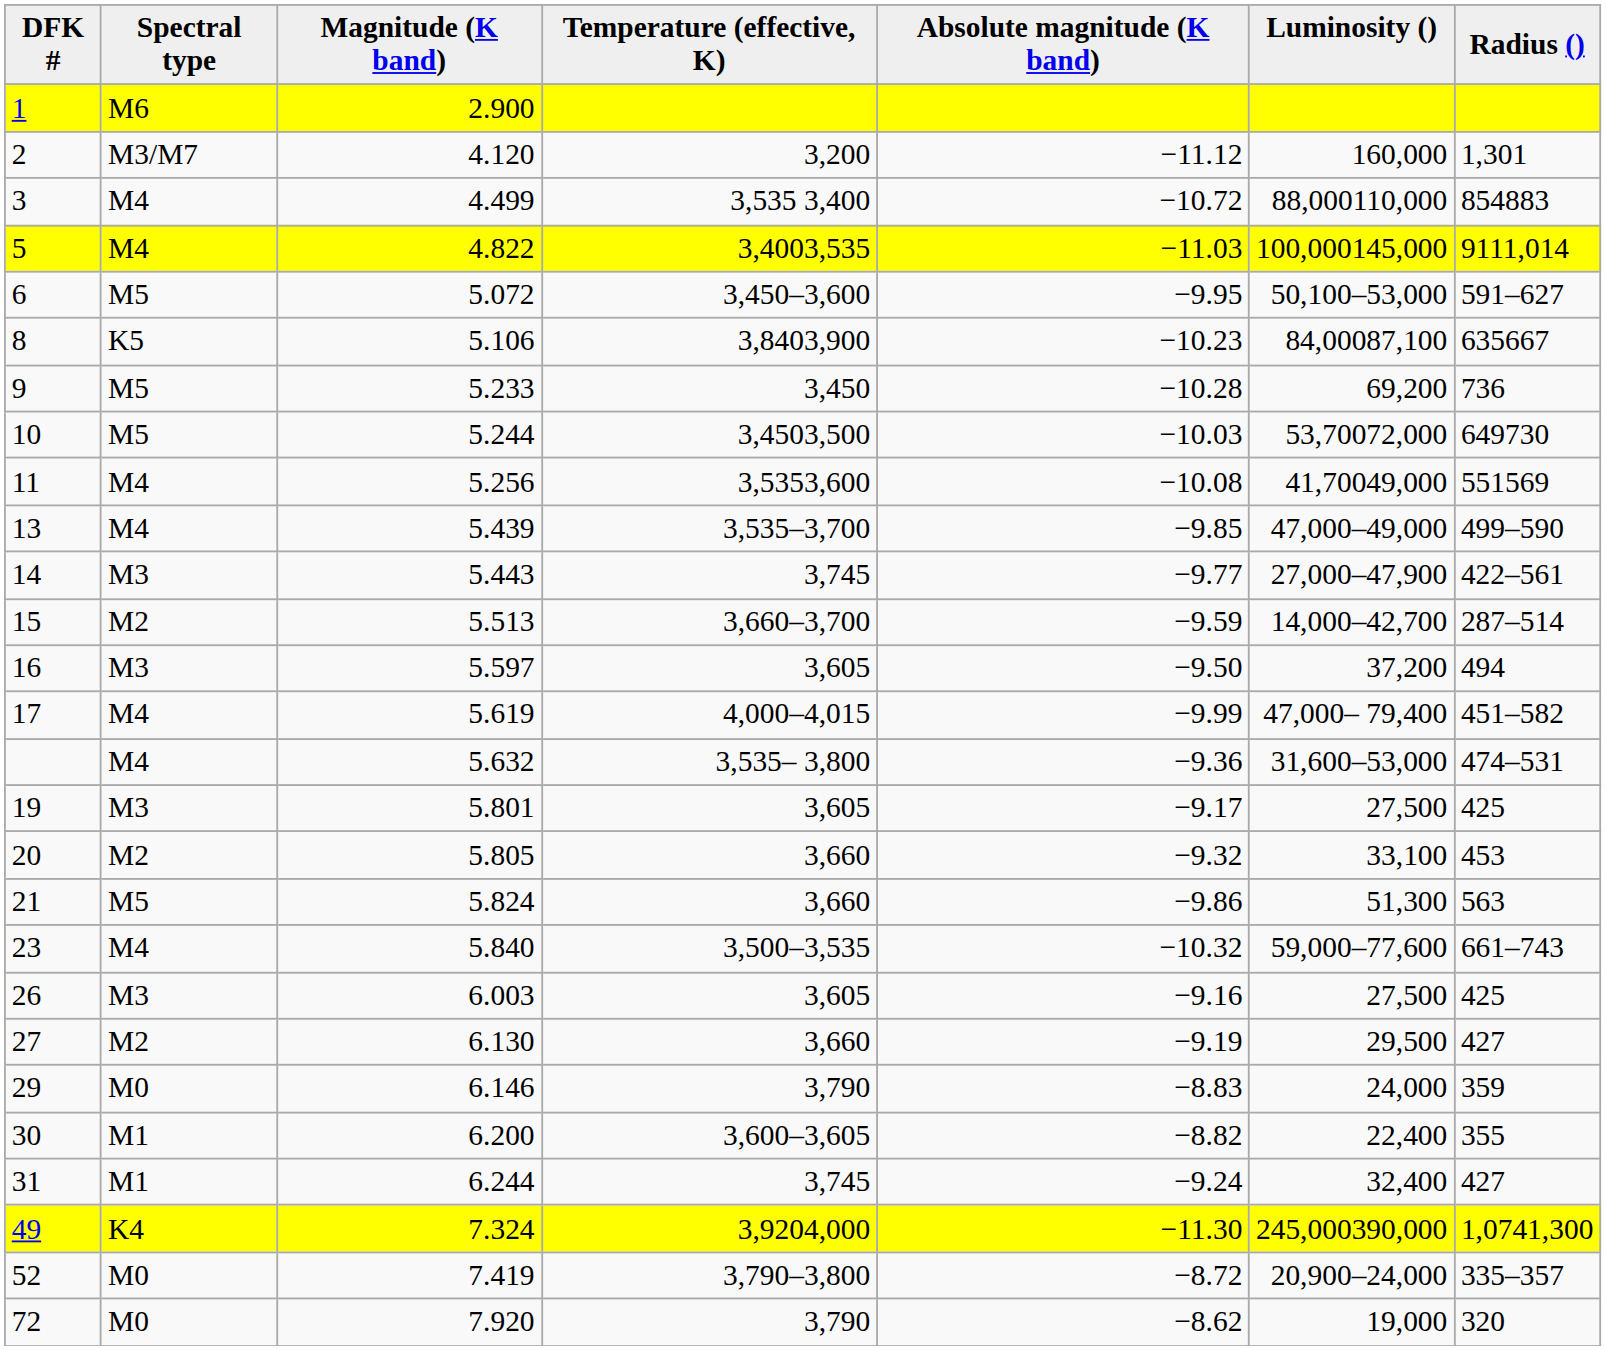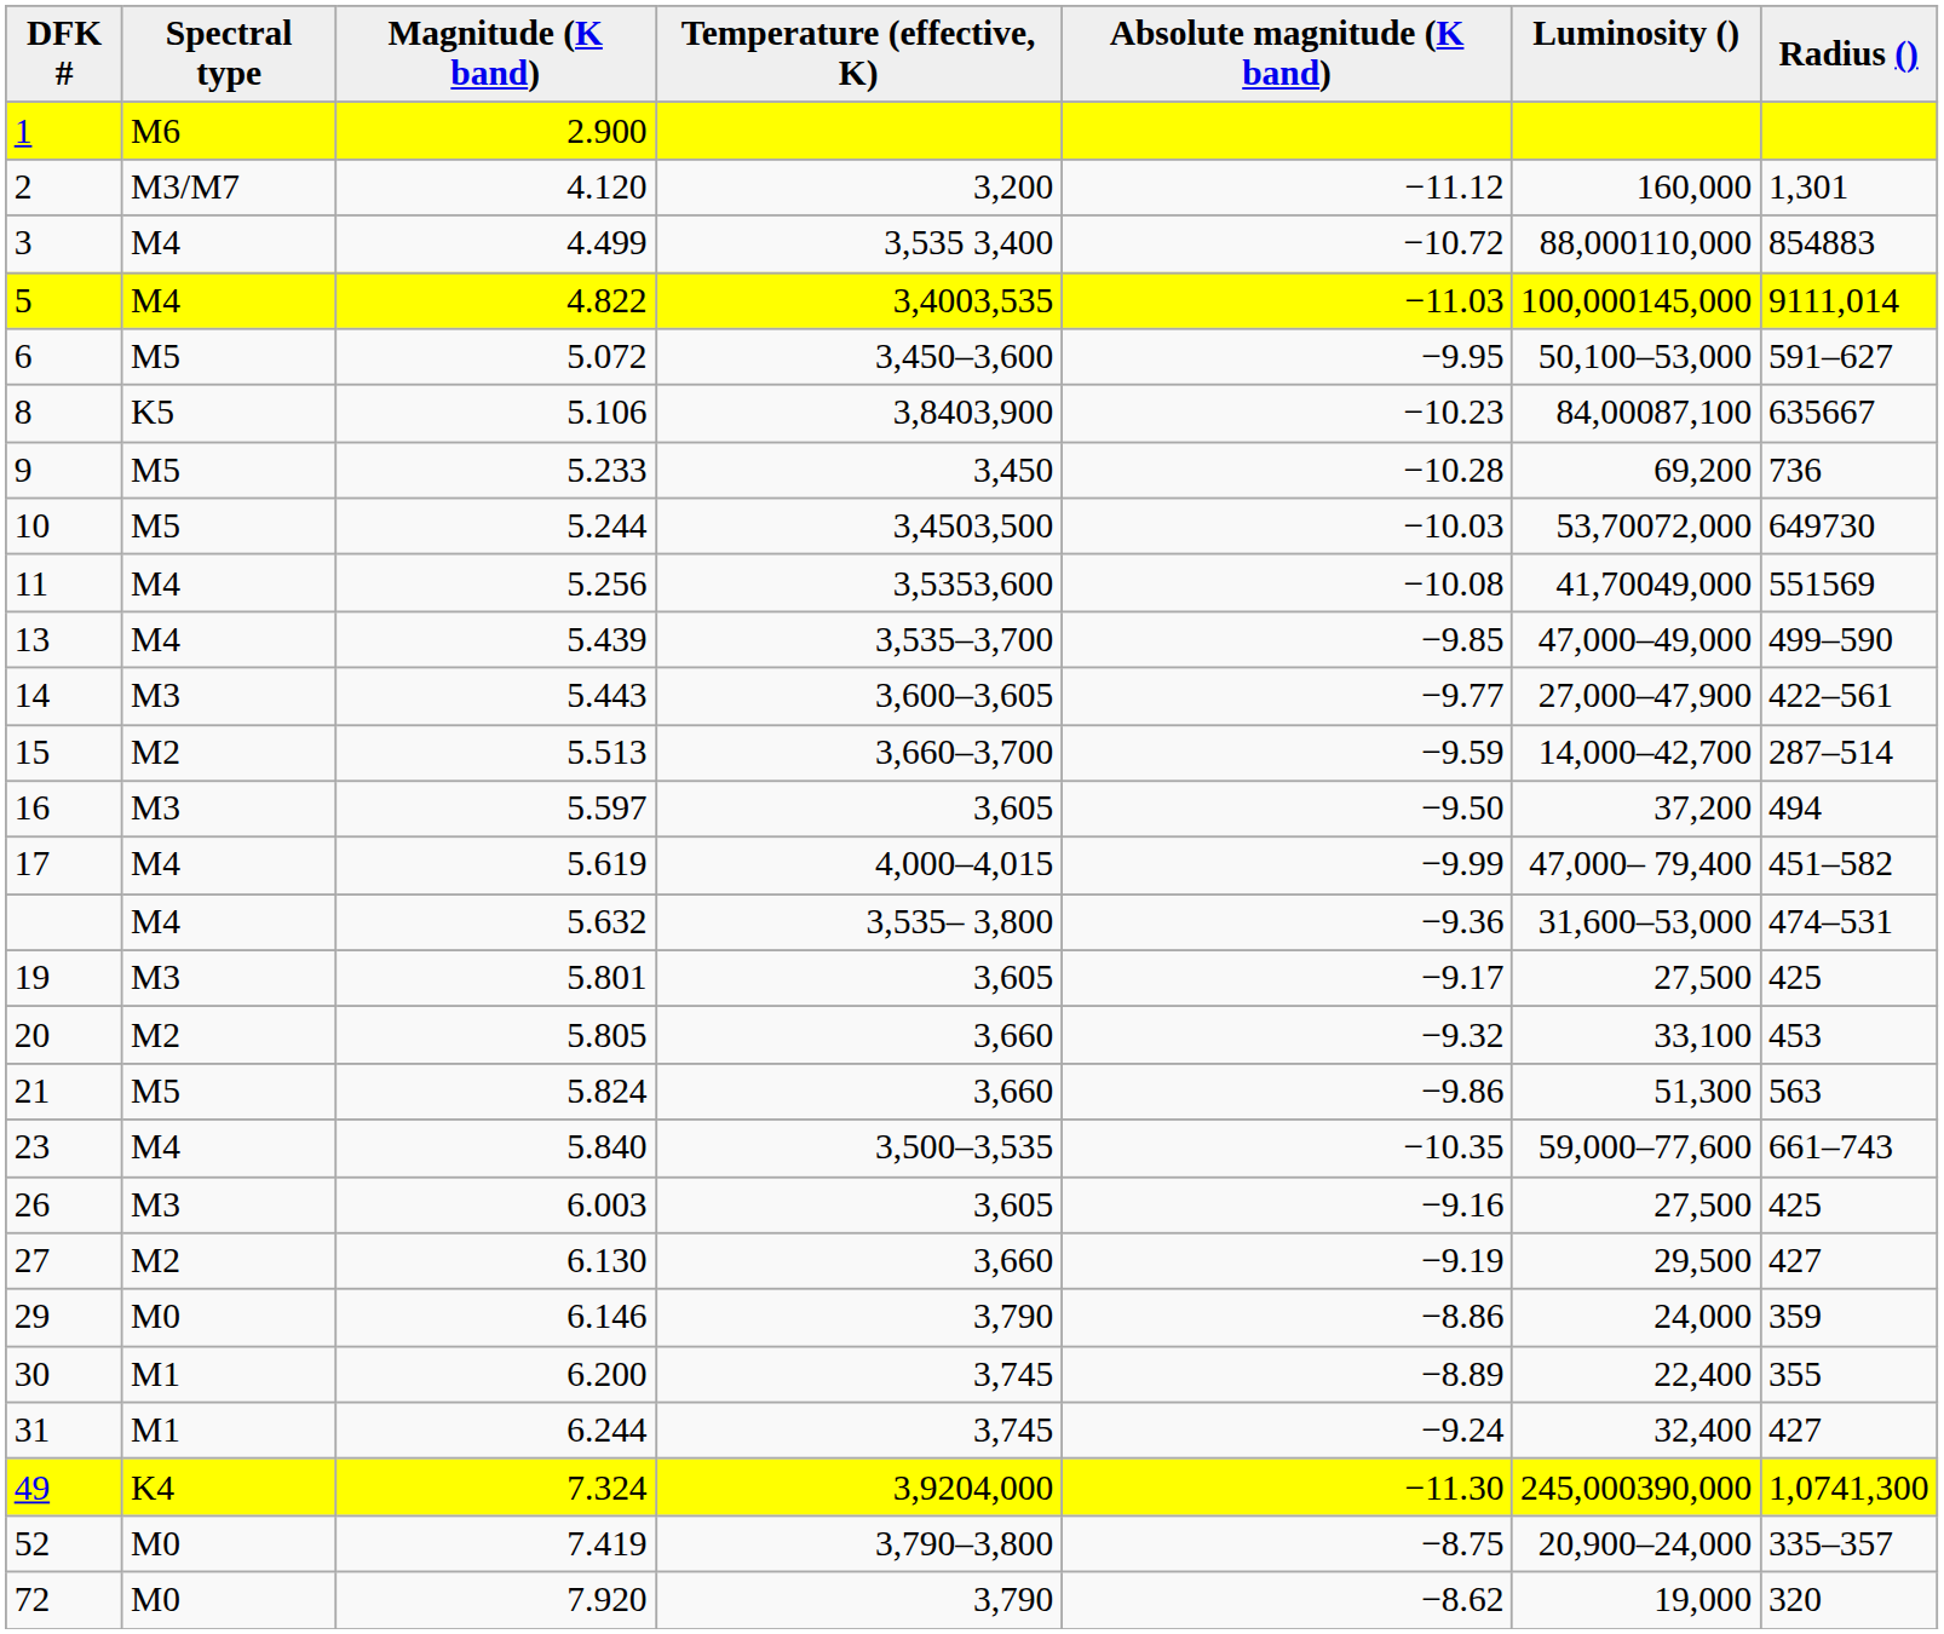 <table class="wikitable sortable">
 <tr>
 <th style="background:#efefef;" valign="top">DFK #</th>
 <th style="background:#efefef;" valign="top">Spectral type</th>
 <th style="background:#efefef;" valign="top">Magnitude (<a href='#'>K band</a>)</th>
 <th style="background:#efefef;" valign="top">Temperature (effective, K)</th>
 <th style="background:#efefef;" valign="top">Absolute magnitude (<a href='#'>K band</a>)</th>
 <th style="background:#efefef;" valign="top">Luminosity ()</th>
 <th style="background:#efefef;">Radius <a href='#'>()</a></th>
 </tr>
 <tr style="background:#FFFF00" class="sortbottom">
 <td><a href='#'>1</a></td>
 <td>M6</td>
 <td align="right">2.900</td>
 <td align="right"></td>
 <td align="right"></td>
 <td align="right"></td>
 <td></td>
 </tr>
 <tr>
 <td>2</td>
 <td>M3/M7</td>
 <td align="right">4.120</td>
 <td align="right">3,200</td>
 <td align="right">−11.12</td>
 <td align="right">160,000</td>
 <td>1,301</td>
 </tr>
 <tr>
 <td>3</td>
 <td>M4</td>
 <td align="right">4.499</td>
 <td align="right">3,535 3,400</td>
 <td align="right">−10.72</td>
 <td align="right">88,000110,000</td>
 <td>854883</td>
 </tr>
 <tr style="background:#FFFF00">
 <td>5</td>
 <td>M4</td>
 <td align="right">4.822</td>
 <td align="right">3,4003,535</td>
 <td align="right">−11.03</td>
 <td align="right">100,000145,000</td>
 <td>9111,014</td>
 </tr>
 <tr>
 <td>6</td>
 <td>M5</td>
 <td align="right">5.072</td>
 <td align="right">3,450–3,600 </td>
 <td align="right">−9.95</td>
 <td align="right">50,100–53,000 </td>
 <td>591–627</td>
 </tr>
 <tr>
 <td>8</td>
 <td>K5</td>
 <td align="right">5.106</td>
 <td align="right">3,8403,900</td>
 <td align="right">−10.23</td>
 <td align="right">84,00087,100</td>
 <td>635667</td>
 </tr>
 <tr>
 <td>9</td>
 <td>M5</td>
 <td align="right">5.233</td>
 <td align="right">3,450</td>
 <td align="right">−10.28</td>
 <td align="right">69,200</td>
 <td>736</td>
 </tr>
 <tr>
 <td>10</td>
 <td>M5</td>
 <td align="right">5.244</td>
 <td align="right">3,4503,500</td>
 <td align="right">−10.03</td>
 <td align="right">53,70072,000</td>
 <td>649730</td>
 </tr>
 <tr>
 <td>11</td>
 <td>M4</td>
 <td align="right">5.256</td>
 <td align="right">3,5353,600</td>
 <td align="right">−10.08</td>
 <td align="right">41,70049,000</td>
 <td>551569</td>
 </tr>
 <tr>
 <td>13</td>
 <td>M4</td>
 <td align="right">5.439</td>
 <td align="right">3,535–3,700</td>
 <td align="right">−9.85</td>
 <td align="right">47,000–49,000</td>
 <td>499–590</td>
 </tr>
 <tr>
 <td>14</td>
 <td>M3</td>
 <td align="right">5.443</td>
-<td align="right">3,745</td>
+<td align="right">3,600–3,605</td>
 <td align="right">−9.77</td>
 <td align="right">27,000–47,900</td>
 <td>422–561</td>
 </tr>
 <tr>
 <td>15</td>
 <td>M2</td>
 <td align="right">5.513</td>
 <td align="right">3,660–3,700</td>
 <td align="right">−9.59</td>
 <td align="right">14,000–42,700</td>
 <td>287–514</td>
 </tr>
 <tr>
 <td>16</td>
 <td>M3</td>
 <td align="right">5.597</td>
 <td align="right">3,605</td>
 <td align="right">−9.50</td>
 <td align="right">37,200</td>
 <td>494</td>
 </tr>
 <tr>
 <td>17</td>
 <td>M4</td>
 <td align="right">5.619</td>
 <td align="right">4,000–4,015</td>
 <td align="right">−9.99</td>
 <td align="right">47,000– 79,400</td>
 <td>451–582</td>
 </tr>
 <tr>
 <td></td>
 <td>M4</td>
 <td align="right">5.632</td>
 <td align="right">3,535– 3,800 </td>
 <td align="right">−9.36</td>
 <td align="right">31,600–53,000 </td>
 <td>474–531</td>
 </tr>
 <tr>
 <td>19</td>
 <td>M3</td>
 <td align="right">5.801</td>
 <td align="right">3,605</td>
 <td align="right">−9.17</td>
 <td align="right">27,500</td>
 <td>425</td>
 </tr>
 <tr>
 <td>20</td>
 <td>M2</td>
 <td align="right">5.805</td>
 <td align="right">3,660</td>
 <td align="right">−9.32</td>
 <td align="right">33,100</td>
 <td>453</td>
 </tr>
 <tr>
 <td>21</td>
 <td>M5</td>
 <td align="right">5.824</td>
 <td align="right">3,660</td>
 <td align="right">−9.86</td>
 <td align="right">51,300</td>
 <td>563</td>
 </tr>
 <tr>
 <td>23</td>
 <td>M4</td>
 <td align="right">5.840</td>
 <td align="right">3,500–3,535</td>
-<td align="right">−10.32</td>
+<td align="right">−10.35</td>
 <td align="right">59,000–77,600</td>
 <td>661–743</td>
 </tr>
 <tr>
 <td>26</td>
 <td>M3</td>
 <td align="right">6.003</td>
 <td align="right">3,605</td>
 <td align="right">−9.16</td>
 <td align="right">27,500</td>
 <td>425</td>
 </tr>
 <tr>
 <td>27</td>
 <td>M2</td>
 <td align="right">6.130</td>
 <td align="right">3,660</td>
 <td align="right">−9.19</td>
 <td align="right">29,500</td>
 <td>427</td>
 </tr>
 <tr>
 <td>29</td>
 <td>M0</td>
 <td align="right">6.146</td>
 <td align="right">3,790</td>
-<td align="right">−8.83</td>
+<td align="right">−8.86</td>
 <td align="right">24,000</td>
 <td>359</td>
 </tr>
 <tr>
 <td>30</td>
 <td>M1</td>
 <td align="right">6.200</td>
-<td align="right">3,600–3,605</td>
-<td align="right">−8.82</td>
+<td align="right">3,745</td>
+<td align="right">−8.89</td>
 <td align="right">22,400</td>
 <td>355</td>
 </tr>
 <tr>
 <td>31</td>
 <td>M1</td>
 <td align="right">6.244</td>
 <td align="right">3,745</td>
 <td align="right">−9.24</td>
 <td align="right">32,400</td>
 <td>427</td>
 </tr>
 <tr style="background:#FFFF00">
 <td><a href='#'>49</a></td>
 <td>K4</td>
 <td align="right">7.324</td>
 <td align="right">3,9204,000</td>
 <td align="right">−11.30</td>
 <td align="right">245,000390,000</td>
 <td>1,0741,300</td>
 </tr>
 <tr>
 <td>52</td>
 <td>M0</td>
 <td align="right">7.419</td>
 <td align="right">3,790–3,800</td>
-<td align="right">−8.72</td>
+<td align="right">−8.75</td>
 <td align="right">20,900–24,000</td>
 <td>335–357</td>
 </tr>
 <tr>
 <td>72</td>
 <td>M0</td>
 <td align="right">7.920</td>
 <td align="right">3,790</td>
 <td align="right">−8.62</td>
 <td align="right">19,000</td>
 <td>320</td>
 </tr>
 <tr>
 </tr>
 </table>
